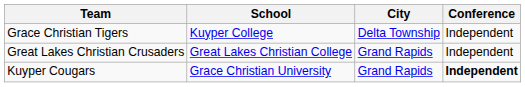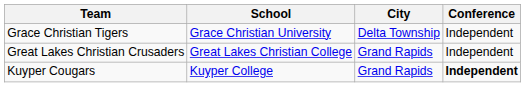 <table class="sortable wikitable">
 <tr>
 <th>Team</th>
 <th>School</th>
 <th>City</th>
 <th>Conference</th>
 </tr>
 <tr>
 <td>Grace Christian Tigers</td>
-<td><a href='#'>Kuyper College</a></td>
+<td><a href='#'>Grace Christian University</a></td>
 <td><a href='#'>Delta Township</a></td>
 <td>Independent</td>
 </tr>
 <tr>
 <td>Great Lakes Christian Crusaders</td>
 <td><a href='#'>Great Lakes Christian College</a></td>
 <td><a href='#'>Grand Rapids</a></td>
 <td>Independent</td>
 </tr>
 <tr>
 <td>Kuyper Cougars</td>
-<td><a href='#'>Grace Christian University</a></td>
+<td><a href='#'>Kuyper College</a></td>
 <td><a href='#'>Grand Rapids</a></td>
 <td><strong>Independent</strong></td>
 </tr>
 </table>
